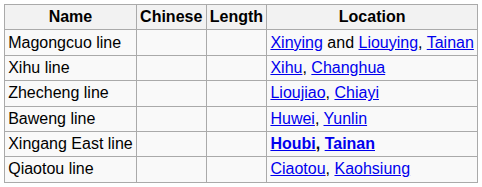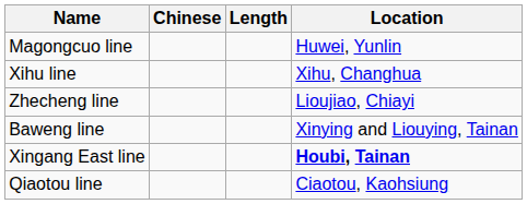 <table class=wikitable>
 <tr>
 <th>Name</th>
 <th>Chinese</th>
 <th>Length</th>
 <th colspan=2>Location</th>
 </tr>
 <tr>
 <td>Magongcuo line</td>
 <td></td>
 <td></td>
-<td><a href='#'>Xinying</a> and <a href='#'>Liouying</a>, <a href='#'>Tainan</a></td>
+<td><a href='#'>Huwei</a>, <a href='#'>Yunlin</a></td>
 </tr>
 <tr>
 <td>Xihu line</td>
 <td></td>
 <td></td>
 <td><a href='#'>Xihu</a>, <a href='#'>Changhua</a></td>
 </tr>
 <tr>
 <td>Zhecheng line</td>
 <td></td>
 <td></td>
 <td><a href='#'>Lioujiao</a>, <a href='#'>Chiayi</a></td>
 </tr>
 <tr>
 <td>Baweng line</td>
 <td></td>
 <td></td>
-<td><a href='#'>Huwei</a>, <a href='#'>Yunlin</a></td>
+<td><a href='#'>Xinying</a> and <a href='#'>Liouying</a>, <a href='#'>Tainan</a></td>
 </tr>
 <tr>
 <td>Xingang East line</td>
 <td></td>
 <td></td>
 <td><strong><a href='#'>Houbi</a>, <a href='#'>Tainan</a></strong></td>
 </tr>
 <tr>
 <td>Qiaotou line</td>
 <td></td>
 <td></td>
 <td><a href='#'>Ciaotou</a>, <a href='#'>Kaohsiung</a></td>
 </tr>
 </table>
